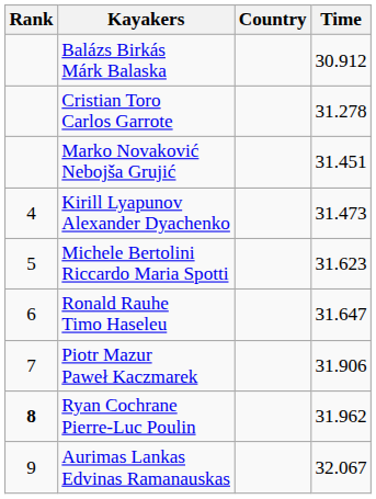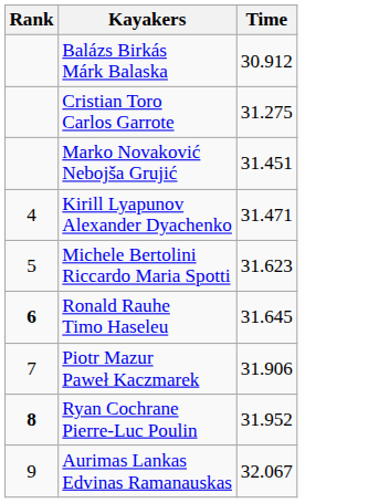 <table class="wikitable" style="text-align:center">
 <tr>
 <th>Rank</th>
 <th>Kayakers</th>
-<th>Country</th>
 <th>Time</th>
 </tr>
 <tr>
 <td></td>
 <td align="left"><a href='#'>Balázs Birkás</a><br><a href='#'>Márk Balaska</a></td>
-<td align="left"></td>
 <td>30.912</td>
 </tr>
 <tr>
 <td></td>
 <td align="left"><a href='#'>Cristian Toro</a><br><a href='#'>Carlos Garrote</a></td>
-<td align="left"></td>
-<td>31.278</td>
+<td>31.275</td>
 </tr>
 <tr>
 <td></td>
 <td align="left"><a href='#'>Marko Novaković</a><br><a href='#'>Nebojša Grujić</a></td>
-<td align="left"></td>
 <td>31.451</td>
 </tr>
 <tr>
 <td>4</td>
 <td align="left"><a href='#'>Kirill Lyapunov</a><br><a href='#'>Alexander Dyachenko</a></td>
-<td align="left"></td>
-<td>31.473</td>
+<td>31.471</td>
 </tr>
 <tr>
 <td>5</td>
 <td align="left"><a href='#'>Michele Bertolini</a><br><a href='#'>Riccardo Maria Spotti</a></td>
-<td align="left"></td>
 <td>31.623</td>
 </tr>
 <tr>
-<td>6</td>
+<td><strong>6</strong></td>
 <td align="left"><a href='#'>Ronald Rauhe</a><br><a href='#'>Timo Haseleu</a></td>
-<td align="left"></td>
-<td>31.647</td>
+<td>31.645</td>
 </tr>
 <tr>
 <td>7</td>
 <td align="left"><a href='#'>Piotr Mazur</a><br><a href='#'>Paweł Kaczmarek</a></td>
-<td align="left"></td>
 <td>31.906</td>
 </tr>
 <tr>
 <td><strong>8</strong></td>
 <td align="left"><a href='#'>Ryan Cochrane</a><br><a href='#'>Pierre-Luc Poulin</a></td>
-<td align="left"></td>
-<td>31.962</td>
+<td>31.952</td>
 </tr>
 <tr>
 <td>9</td>
 <td align="left"><a href='#'>Aurimas Lankas</a><br><a href='#'>Edvinas Ramanauskas</a></td>
-<td align="left"></td>
 <td>32.067</td>
 </tr>
 </table>
